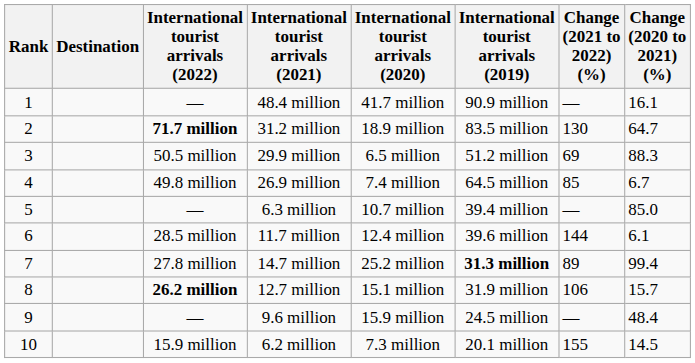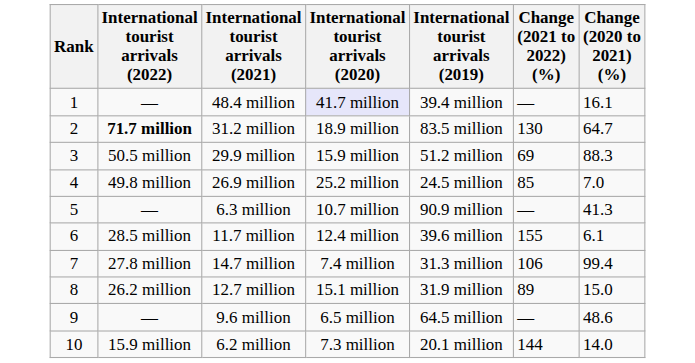 <table class="wikitable sortable" style="margin:1em auto 1em auto; text-align:center;">
 <tr>
 <th>Rank</th>
-<th>Destination</th>
 <th>International<br> tourist<br> arrivals<br> (2022)</th>
 <th>International<br> tourist<br> arrivals<br> (2021)</th>
 <th>International<br> tourist<br> arrivals<br> (2020)</th>
 <th>International<br> tourist<br> arrivals<br> (2019)</th>
 <th>Change<br> (2021 to<br> 2022)<br> (%)</th>
 <th>Change<br> (2020 to<br> 2021)<br> (%)</th>
 </tr>
 <tr>
 <td>1</td>
-<td align="left"></td>
 <td>―</td>
 <td>48.4 million</td>
-<td>41.7 million</td>
-<td>90.9 million</td>
+<td style="background: lavender;">41.7 million</td>
+<td>39.4 million</td>
 <td align="left">—</td>
 <td align="left"> 16.1</td>
 </tr>
 <tr>
 <td>2</td>
-<td align="left"></td>
 <td><strong>71.7 million</strong></td>
 <td>31.2 million</td>
 <td>18.9 million</td>
 <td>83.5 million</td>
 <td align="left"> 130</td>
 <td align="left"> 64.7</td>
 </tr>
 <tr>
 <td>3</td>
-<td align="left"></td>
 <td>50.5 million</td>
 <td>29.9 million</td>
-<td>6.5 million</td>
+<td>15.9 million</td>
 <td>51.2 million</td>
 <td align="left"> 69</td>
 <td align="left"> 88.3</td>
 </tr>
 <tr>
 <td>4</td>
-<td align="left"></td>
 <td>49.8 million</td>
 <td>26.9 million</td>
-<td>7.4 million</td>
-<td>64.5 million</td>
+<td>25.2 million</td>
+<td>24.5 million</td>
 <td align="left"> 85</td>
-<td align="left"> 6.7</td>
+<td align="left"> 7.0</td>
 </tr>
 <tr>
 <td>5</td>
-<td align="left"></td>
 <td>―</td>
 <td>6.3 million</td>
 <td>10.7 million</td>
-<td>39.4 million</td>
+<td>90.9 million</td>
 <td align="left">―</td>
-<td align="left"> 85.0</td>
+<td align="left"> 41.3</td>
 </tr>
 <tr>
 <td>6</td>
-<td align="left"></td>
 <td>28.5 million</td>
 <td>11.7 million</td>
 <td>12.4 million</td>
 <td>39.6 million</td>
-<td align="left"> 144</td>
+<td align="left"> 155</td>
 <td align="left"> 6.1</td>
 </tr>
 <tr>
 <td>7</td>
-<td align="left"></td>
 <td>27.8 million</td>
 <td>14.7 million</td>
-<td>25.2 million</td>
-<td><strong>31.3 million</strong></td>
-<td align="left"> 89</td>
+<td>7.4 million</td>
+<td>31.3 million</td>
+<td align="left"> 106</td>
 <td align="left"> 99.4</td>
 </tr>
 <tr>
 <td>8</td>
-<td align="left"></td>
-<td><strong>26.2 million</strong></td>
+<td>26.2 million</td>
 <td>12.7 million</td>
 <td>15.1 million</td>
 <td>31.9 million</td>
-<td align="left"> 106</td>
-<td align="left"> 15.7</td>
+<td align="left"> 89</td>
+<td align="left"> 15.0</td>
 </tr>
 <tr>
 <td>9</td>
-<td align="left"></td>
 <td>―</td>
 <td>9.6 million</td>
-<td>15.9 million</td>
-<td>24.5 million</td>
+<td>6.5 million</td>
+<td>64.5 million</td>
 <td align="left">―</td>
-<td align="left"> 48.4</td>
+<td align="left"> 48.6</td>
 </tr>
 <tr>
 <td>10</td>
-<td align="left"></td>
 <td>15.9 million</td>
 <td>6.2 million</td>
 <td>7.3 million</td>
 <td>20.1 million</td>
-<td align="left"> 155</td>
-<td align="left"> 14.5</td>
+<td align="left"> 144</td>
+<td align="left"> 14.0</td>
 </tr>
 </table>
